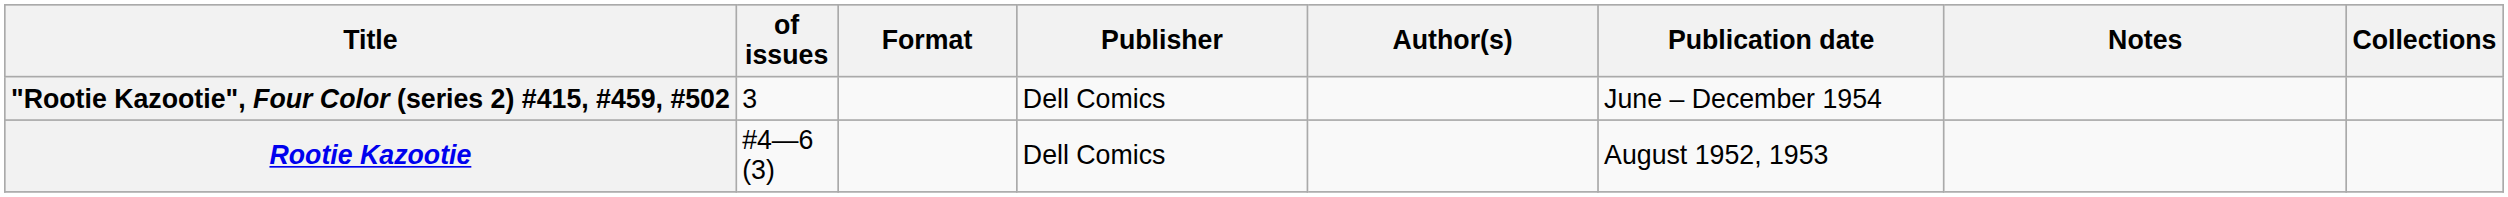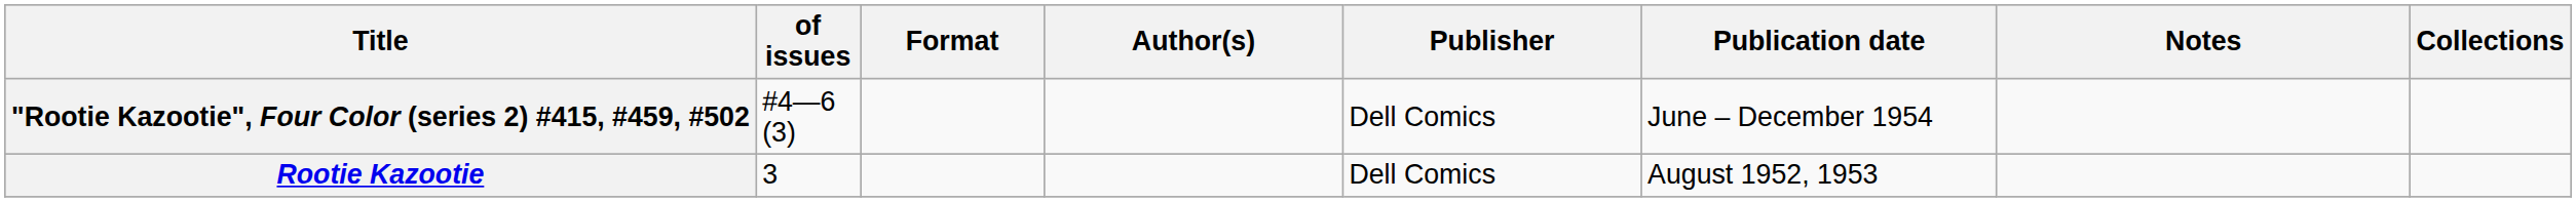 <table class="wikitable">
 <tr>
 <th>Title</th>
 <th style="width:40pt"> of issues</th>
 <th style="width:75pt">Format</th>
+<th style="width:125pt">Author(s)</th>
 <th style="width:125pt">Publisher</th>
-<th style="width:125pt">Author(s)</th>
 <th style="width:150pt">Publication date</th>
 <th style="width:175pt">Notes</th>
 <th>Collections</th>
 </tr>
 <tr>
 <th>"Rootie Kazootie", <em>Four Color</em> (series 2) #415, #459, #502</th>
-<td>3</td>
+<td>#4—6 <br> (3)</td>
+<td></td>
 <td></td>
 <td>Dell Comics</td>
-<td></td>
 <td>June – December 1954</td>
 <td></td>
 <td></td>
 </tr>
 <tr>
 <th><em><a href='#'>Rootie Kazootie</a></em></th>
-<td>#4—6 <br> (3)</td>
+<td>3</td>
+<td></td>
 <td></td>
 <td>Dell Comics</td>
-<td></td>
 <td>August 1952, 1953</td>
 <td></td>
 <td></td>
 </tr>
 </table>
